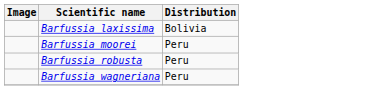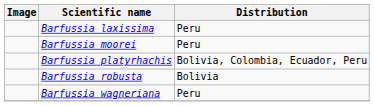 <table class="wikitable">
 <tr>
 <th>Image</th>
 <th>Scientific name</th>
 <th>Distribution</th>
 </tr>
 <tr>
 <td></td>
 <td><em><a href='#'>Barfussia laxissima</a></em> </td>
-<td>Bolivia</td>
+<td>Peru</td>
 </tr>
 <tr>
 <td></td>
 <td><em><a href='#'>Barfussia moorei</a></em> </td>
 <td>Peru</td>
 </tr>
 <tr>
 <td></td>
+<td><em><a href='#'>Barfussia platyrhachis</a></em> </td>
+<td>Bolivia, Colombia, Ecuador, Peru</td>
+</tr>
+<tr>
+<td></td>
 <td><em><a href='#'>Barfussia robusta</a></em> </td>
-<td>Peru</td>
+<td>Bolivia</td>
 </tr>
 <tr>
 <td></td>
 <td><em><a href='#'>Barfussia wagneriana</a></em> </td>
 <td>Peru</td>
 </tr>
 <tr>
 </tr>
 </table>
